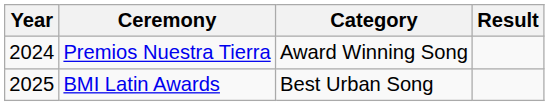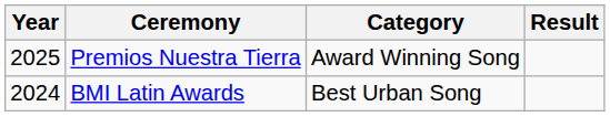 <table class="wikitable plainrowheaders">
 <tr>
 <th scope="col">Year</th>
 <th scope="col">Ceremony</th>
 <th scope="col">Category</th>
 <th scope="col">Result</th>
 </tr>
 <tr>
-<td rowspan="1">2024</td>
+<td rowspan="1">2025</td>
 <td><a href='#'>Premios Nuestra Tierra</a></td>
 <td>Award Winning Song</td>
 <td></td>
 </tr>
 <tr>
-<td rowspan="1">2025</td>
+<td rowspan="1">2024</td>
 <td><a href='#'>BMI Latin Awards</a></td>
 <td>Best Urban Song</td>
 <td></td>
 </tr>
 </table>
